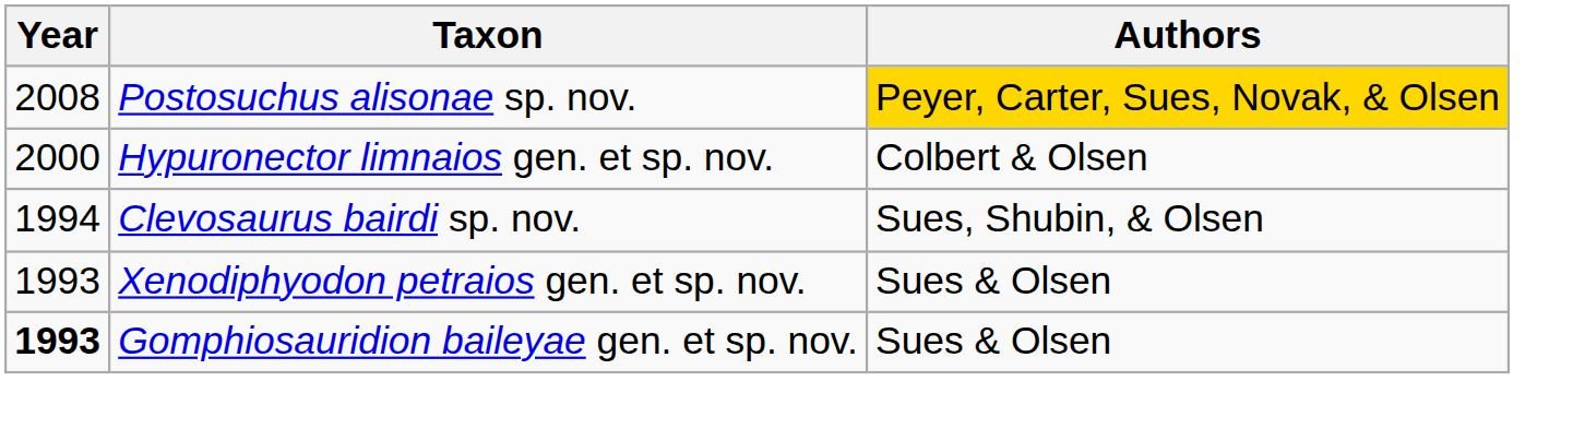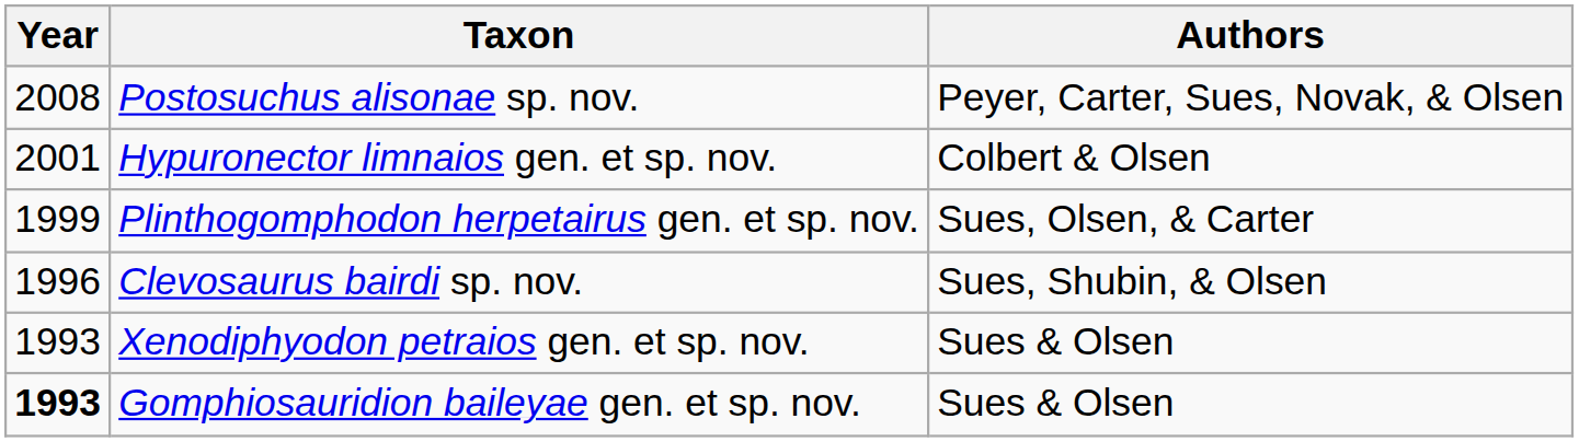 <table class="wikitable sortable">
 <tr>
 <th>Year</th>
 <th>Taxon</th>
 <th>Authors</th>
 </tr>
 <tr>
 <td>2008</td>
 <td><em><a href='#'>Postosuchus alisonae</a></em> sp. nov.</td>
-<td style="background: gold;">Peyer, Carter, Sues, Novak, & Olsen</td>
+<td>Peyer, Carter, Sues, Novak, & Olsen</td>
 </tr>
 <tr>
-<td>2000</td>
+<td>2001</td>
 <td><em><a href='#'>Hypuronector limnaios</a></em> gen. et sp. nov.</td>
 <td>Colbert & Olsen</td>
 </tr>
 <tr>
-<td>1994</td>
+<td>1999</td>
+<td><em><a href='#'>Plinthogomphodon herpetairus</a></em> gen. et sp. nov.</td>
+<td>Sues, Olsen, & Carter</td>
+</tr>
+<tr>
+<td>1996</td>
 <td><em><a href='#'>Clevosaurus bairdi</a></em> sp. nov.</td>
 <td>Sues, Shubin, & Olsen</td>
 </tr>
 <tr>
 <td>1993</td>
 <td><em><a href='#'>Xenodiphyodon petraios</a></em> gen. et sp. nov.</td>
 <td>Sues & Olsen</td>
 </tr>
 <tr>
 <td><strong>1993</strong></td>
 <td><em><a href='#'>Gomphiosauridion baileyae</a></em> gen. et sp. nov.</td>
 <td>Sues & Olsen</td>
 </tr>
 </table>
